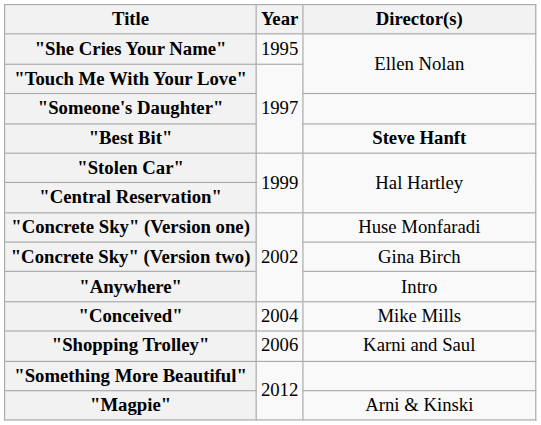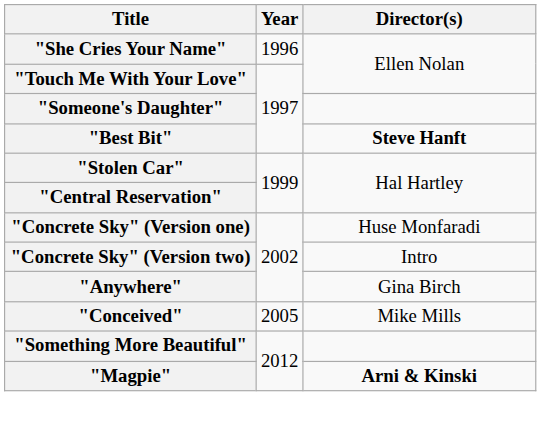 <table class="wikitable plainrowheaders" style="text-align:center;">
 <tr>
 <th scope="col" style="width:13em;">Title</th>
 <th scope="col">Year</th>
 <th scope="col" style="width:12em;">Director(s)</th>
 </tr>
 <tr>
 <th scope="row">"She Cries Your Name"</th>
-<td>1995</td>
+<td>1996</td>
 <td rowspan="2">Ellen Nolan</td>
 </tr>
 <tr>
 <th scope="row">"Touch Me With Your Love"</th>
 <td rowspan="3">1997</td>
 </tr>
 <tr>
 <th scope="row">"Someone's Daughter"</th>
 <td></td>
 </tr>
 <tr>
 <th scope="row">"Best Bit"</th>
 <td><strong>Steve Hanft</strong></td>
 </tr>
 <tr>
 <th scope="row">"Stolen Car"</th>
 <td rowspan="2">1999</td>
 <td rowspan="2">Hal Hartley</td>
 </tr>
 <tr>
 <th scope="row">"Central Reservation"</th>
 </tr>
 <tr>
 <th scope="row">"Concrete Sky" <span>(Version one)</span></th>
 <td rowspan="3">2002</td>
 <td>Huse Monfaradi</td>
 </tr>
 <tr>
 <th scope="row">"Concrete Sky" <span>(Version two)</span></th>
+<td>Intro</td>
+</tr>
+<tr>
+<th scope="row">"Anywhere"</th>
 <td>Gina Birch</td>
 </tr>
 <tr>
-<th scope="row">"Anywhere"</th>
-<td>Intro</td>
-</tr>
-<tr>
 <th scope="row">"Conceived"</th>
-<td>2004</td>
+<td>2005</td>
 <td>Mike Mills</td>
-</tr>
-<tr>
-<th scope="row">"Shopping Trolley"</th>
-<td>2006</td>
-<td>Karni and Saul</td>
 </tr>
 <tr>
 <th scope="row">"Something More Beautiful"</th>
 <td rowspan="2">2012</td>
 <td></td>
 </tr>
 <tr>
 <th scope="row">"Magpie"</th>
-<td>Arni & Kinski</td>
+<td><strong>Arni & Kinski</strong></td>
 </tr>
 </table>
